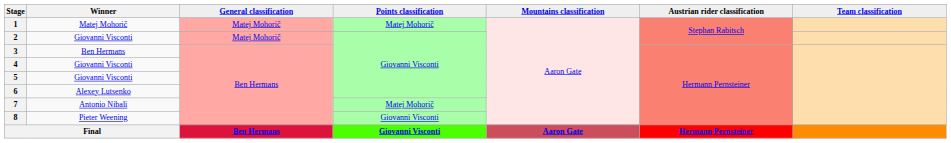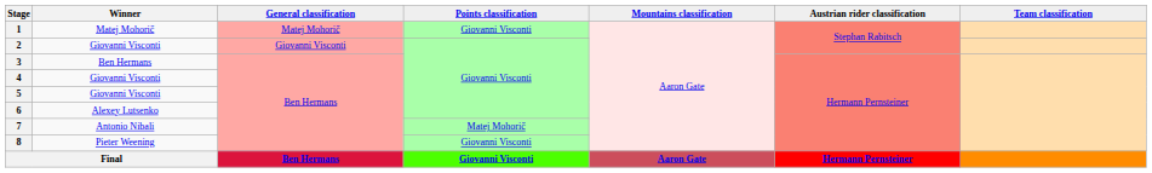 <table class="wikitable" style="text-align: center; font-size:smaller;">
 <tr style="background:#efefef;">
 <th style="width:1%;">Stage</th>
 <th style="width:16.5%;">Winner</th>
 <th style="background:#efefef; width:16.5%;"><a href='#'>General classification</a><br></th>
 <th style="background:#efefef; width:16.5%;"><a href='#'>Points classification</a><br></th>
 <th style="background:#efefef; width:16.5%;"><a href='#'>Mountains classification</a><br></th>
 <th style="background:#efefef; width:16.5%;">Austrian rider classification<br></th>
 <th style="background:#efefef; width:16.5%;"><a href='#'>Team classification</a><br></th>
 </tr>
 <tr>
 <th>1</th>
 <td><a href='#'>Matej Mohorič</a></td>
 <td style="background:#FFA8A4;"><a href='#'>Matej Mohorič</a></td>
-<td style="background:#A9FFA9;"><a href='#'>Matej Mohorič</a></td>
+<td style="background:#A9FFA9;"><a href='#'>Giovanni Visconti</a></td>
 <td style="background:#FFE6E6;" rowspan=8><a href='#'>Aaron Gate</a></td>
 <td style="background:salmon;" rowspan=2><a href='#'>Stephan Rabitsch</a></td>
 <td style="background:navajowhite;"></td>
 </tr>
 <tr>
 <th>2</th>
 <td><a href='#'>Giovanni Visconti</a></td>
-<td style="background:#FFA8A4;"><a href='#'>Matej Mohorič</a></td>
+<td style="background:#FFA8A4;"><a href='#'>Giovanni Visconti</a></td>
 <td style="background:#A9FFA9;" rowspan=5><a href='#'>Giovanni Visconti</a></td>
 <td style="background:navajowhite;"></td>
 </tr>
 <tr>
 <th>3</th>
 <td><a href='#'>Ben Hermans</a></td>
 <td style="background:#FFA8A4;" rowspan=6><a href='#'>Ben Hermans</a></td>
 <td style="background:salmon;" rowspan=6><a href='#'>Hermann Pernsteiner</a></td>
 <td style="background:navajowhite;" rowspan=6></td>
 </tr>
 <tr>
 <th>4</th>
 <td><a href='#'>Giovanni Visconti</a></td>
 </tr>
 <tr>
 <th>5</th>
 <td><a href='#'>Giovanni Visconti</a></td>
 </tr>
 <tr>
 <th>6</th>
 <td><a href='#'>Alexey Lutsenko</a></td>
 </tr>
 <tr>
 <th>7</th>
 <td><a href='#'>Antonio Nibali</a></td>
 <td style="background:#A9FFA9;"><a href='#'>Matej Mohorič</a></td>
 </tr>
 <tr>
 <th>8</th>
 <td><a href='#'>Pieter Weening</a></td>
 <td style="background:#A9FFA9;"><a href='#'>Giovanni Visconti</a></td>
 </tr>
 <tr>
 <th colspan=2>Final</th>
 <th style="background:#DC143C;"><a href='#'>Ben Hermans</a></th>
 <th style="background:#4CFF00;"><a href='#'>Giovanni Visconti</a></th>
 <th style="background:#CC4E5C;"><a href='#'>Aaron Gate</a></th>
 <th style="background:red;"><a href='#'>Hermann Pernsteiner</a></th>
 <th style="background:#FF8C00;"></th>
 </tr>
 </table>
